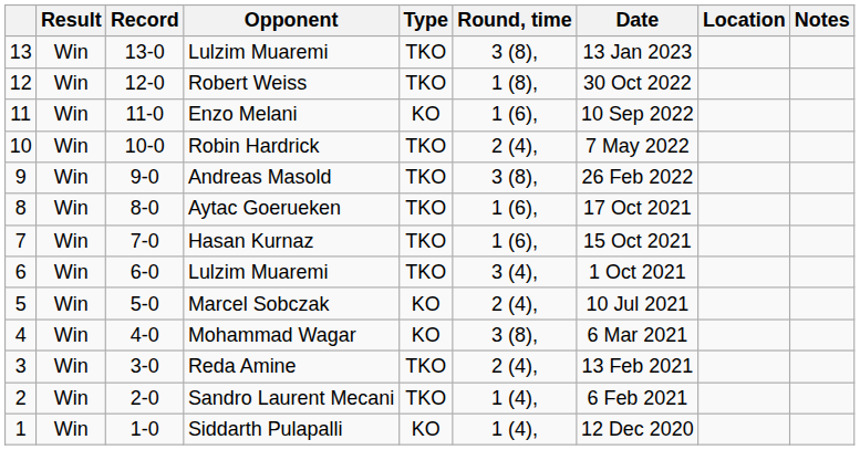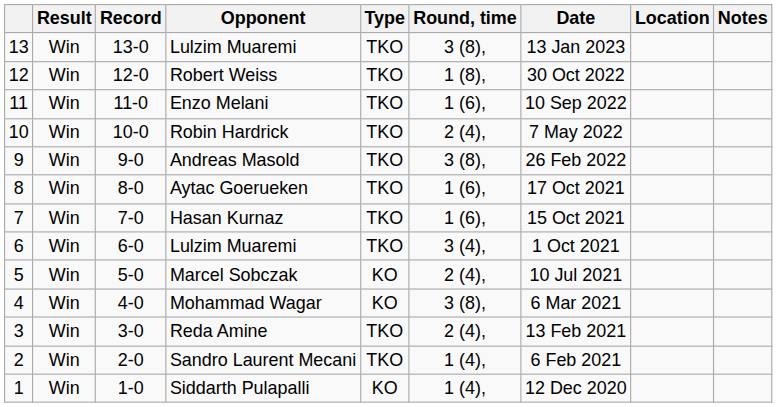 <table class="wikitable" style="text-align:center">
 <tr>
 <th></th>
 <th>Result</th>
 <th>Record</th>
 <th>Opponent</th>
 <th>Type</th>
 <th>Round, time</th>
 <th>Date</th>
 <th>Location</th>
 <th>Notes</th>
 </tr>
 <tr>
 <td>13</td>
 <td>Win</td>
 <td>13-0</td>
 <td style="text-align:left;">Lulzim Muaremi</td>
 <td>TKO</td>
 <td>3 (8), </td>
 <td>13 Jan 2023</td>
 <td style="text-align:left;"></td>
 <td></td>
 </tr>
 <tr>
 <td>12</td>
 <td>Win</td>
 <td>12-0</td>
 <td style="text-align:left;">Robert Weiss</td>
 <td>TKO</td>
 <td>1 (8), </td>
 <td>30 Oct 2022</td>
 <td style="text-align:left;"></td>
 <td></td>
 </tr>
 <tr>
 <td>11</td>
 <td>Win</td>
 <td>11-0</td>
 <td style="text-align:left;">Enzo Melani</td>
-<td>KO</td>
+<td>TKO</td>
 <td>1 (6), </td>
 <td>10 Sep 2022</td>
 <td style="text-align:left;"></td>
 <td></td>
 </tr>
 <tr>
 <td>10</td>
 <td>Win</td>
 <td>10-0</td>
 <td style="text-align:left;">Robin Hardrick</td>
 <td>TKO</td>
 <td>2 (4), </td>
 <td>7 May 2022</td>
 <td style="text-align:left;"></td>
 <td style="text-align:left;"></td>
 </tr>
 <tr>
 <td>9</td>
 <td>Win</td>
 <td>9-0</td>
 <td style="text-align:left;">Andreas Masold</td>
 <td>TKO</td>
 <td>3 (8), </td>
 <td>26 Feb 2022</td>
 <td style="text-align:left;"></td>
 <td></td>
 </tr>
 <tr>
 <td>8</td>
 <td>Win</td>
 <td>8-0</td>
 <td style="text-align:left;">Aytac Goerueken</td>
 <td>TKO</td>
 <td>1 (6), </td>
 <td>17 Oct 2021</td>
 <td style="text-align:left;"></td>
 <td></td>
 </tr>
 <tr>
 <td>7</td>
 <td>Win</td>
 <td>7-0</td>
 <td style="text-align:left;">Hasan Kurnaz</td>
 <td>TKO</td>
 <td>1 (6), </td>
 <td>15 Oct 2021</td>
 <td style="text-align:left;"></td>
 <td></td>
 </tr>
 <tr>
 <td>6</td>
 <td>Win</td>
 <td>6-0</td>
 <td style="text-align:left;">Lulzim Muaremi</td>
 <td>TKO</td>
 <td>3 (4), </td>
 <td>1 Oct 2021</td>
 <td style="text-align:left;"></td>
 <td></td>
 </tr>
 <tr>
 <td>5</td>
 <td>Win</td>
 <td>5-0</td>
 <td style="text-align:left;">Marcel Sobczak</td>
 <td>KO</td>
 <td>2 (4), </td>
 <td>10 Jul 2021</td>
 <td style="text-align:left;"></td>
 <td></td>
 </tr>
 <tr>
 <td>4</td>
 <td>Win</td>
 <td>4-0</td>
 <td style="text-align:left;">Mohammad Wagar</td>
 <td>KO</td>
 <td>3 (8), </td>
 <td>6 Mar 2021</td>
 <td style="text-align:left;"></td>
 <td></td>
 </tr>
 <tr>
 <td>3</td>
 <td>Win</td>
 <td>3-0</td>
 <td style="text-align:left;">Reda Amine</td>
 <td>TKO</td>
 <td>2 (4), </td>
 <td>13 Feb 2021</td>
 <td style="text-align:left;"></td>
 <td></td>
 </tr>
 <tr>
 <td>2</td>
 <td>Win</td>
 <td>2-0</td>
 <td style="text-align:left;">Sandro Laurent Mecani</td>
 <td>TKO</td>
 <td>1 (4), </td>
 <td>6 Feb 2021</td>
 <td style="text-align:left;"></td>
 <td></td>
 </tr>
 <tr>
 <td>1</td>
 <td>Win</td>
 <td>1-0</td>
 <td style="text-align:left;">Siddarth Pulapalli</td>
 <td>KO</td>
 <td>1 (4), </td>
 <td>12 Dec 2020</td>
 <td style="text-align:left;"></td>
 <td></td>
 </tr>
 </table>
